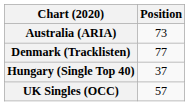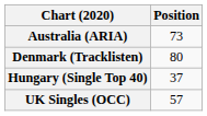 <table class="wikitable sortable plainrowheaders" style="text-align:center">
 <tr>
 <th scope="col">Chart (2020)</th>
 <th scope="col">Position</th>
 </tr>
 <tr>
 <th scope="row">Australia (ARIA)</th>
 <td>73</td>
 </tr>
 <tr>
 <th scope="row">Denmark (Tracklisten)</th>
-<td>77</td>
+<td>80</td>
 </tr>
 <tr>
 <th scope="row">Hungary (Single Top 40)</th>
 <td>37</td>
 </tr>
 <tr>
 <th scope="row">UK Singles (OCC)</th>
 <td>57</td>
 </tr>
 </table>
